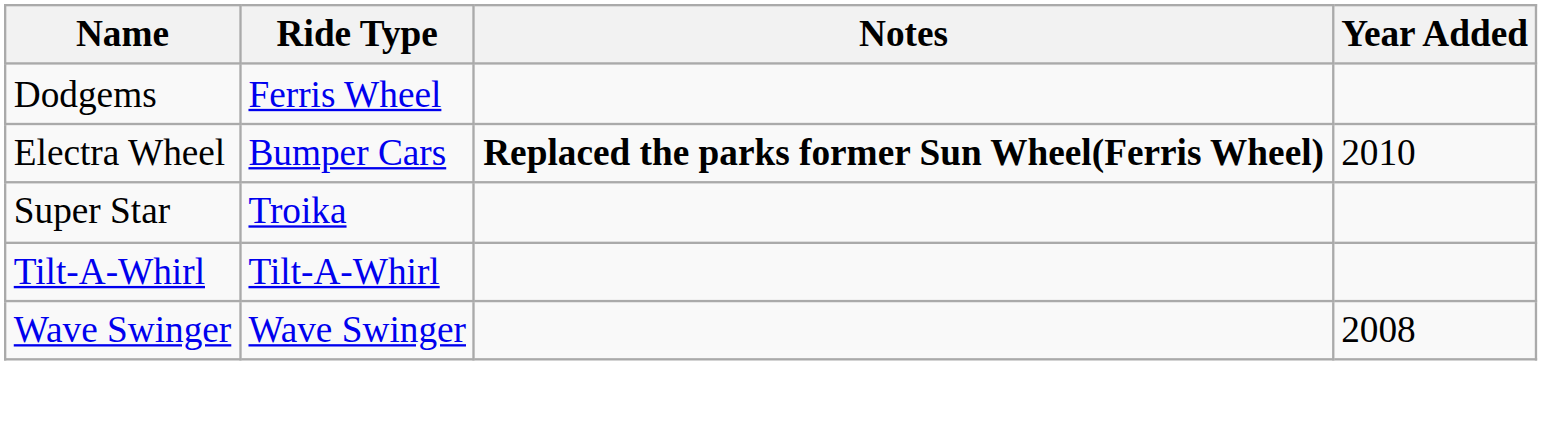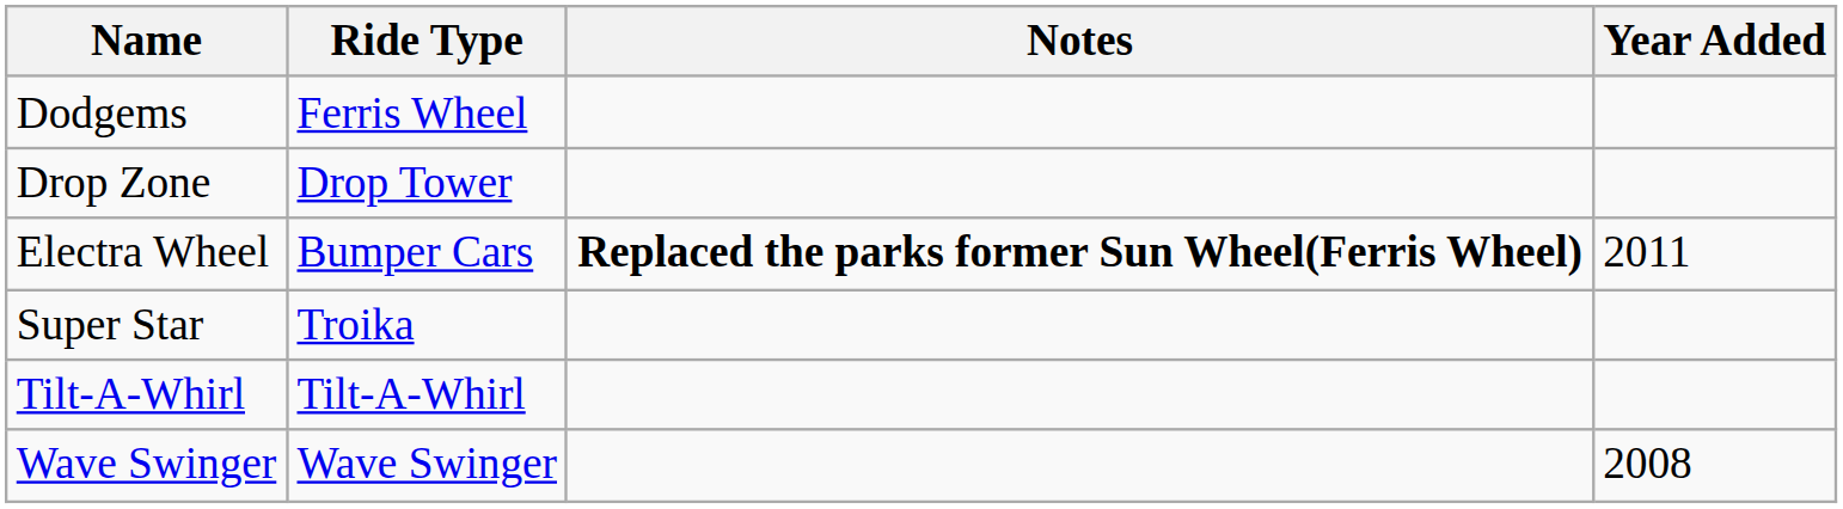 <table class="wikitable">
 <tr>
 <th>Name</th>
 <th>Ride Type</th>
 <th>Notes</th>
 <th>Year Added</th>
 </tr>
 <tr>
 <td>Dodgems</td>
 <td><a href='#'>Ferris Wheel</a></td>
 <td></td>
 <td></td>
 </tr>
 <tr>
+<td>Drop Zone</td>
+<td><a href='#'>Drop Tower</a></td>
+<td></td>
+<td></td>
+</tr>
+<tr>
 <td>Electra Wheel</td>
 <td><a href='#'>Bumper Cars</a></td>
 <td><strong>Replaced the parks former Sun Wheel(Ferris Wheel)</strong></td>
-<td>2010</td>
+<td>2011</td>
 </tr>
 <tr>
 <td>Super Star</td>
 <td><a href='#'>Troika</a></td>
 <td></td>
 <td></td>
 </tr>
 <tr>
 <td><a href='#'>Tilt-A-Whirl</a></td>
 <td><a href='#'>Tilt-A-Whirl</a></td>
 <td></td>
 <td></td>
 </tr>
 <tr>
 <td><a href='#'>Wave Swinger</a></td>
 <td><a href='#'>Wave Swinger</a></td>
 <td></td>
 <td>2008</td>
 </tr>
 </table>
